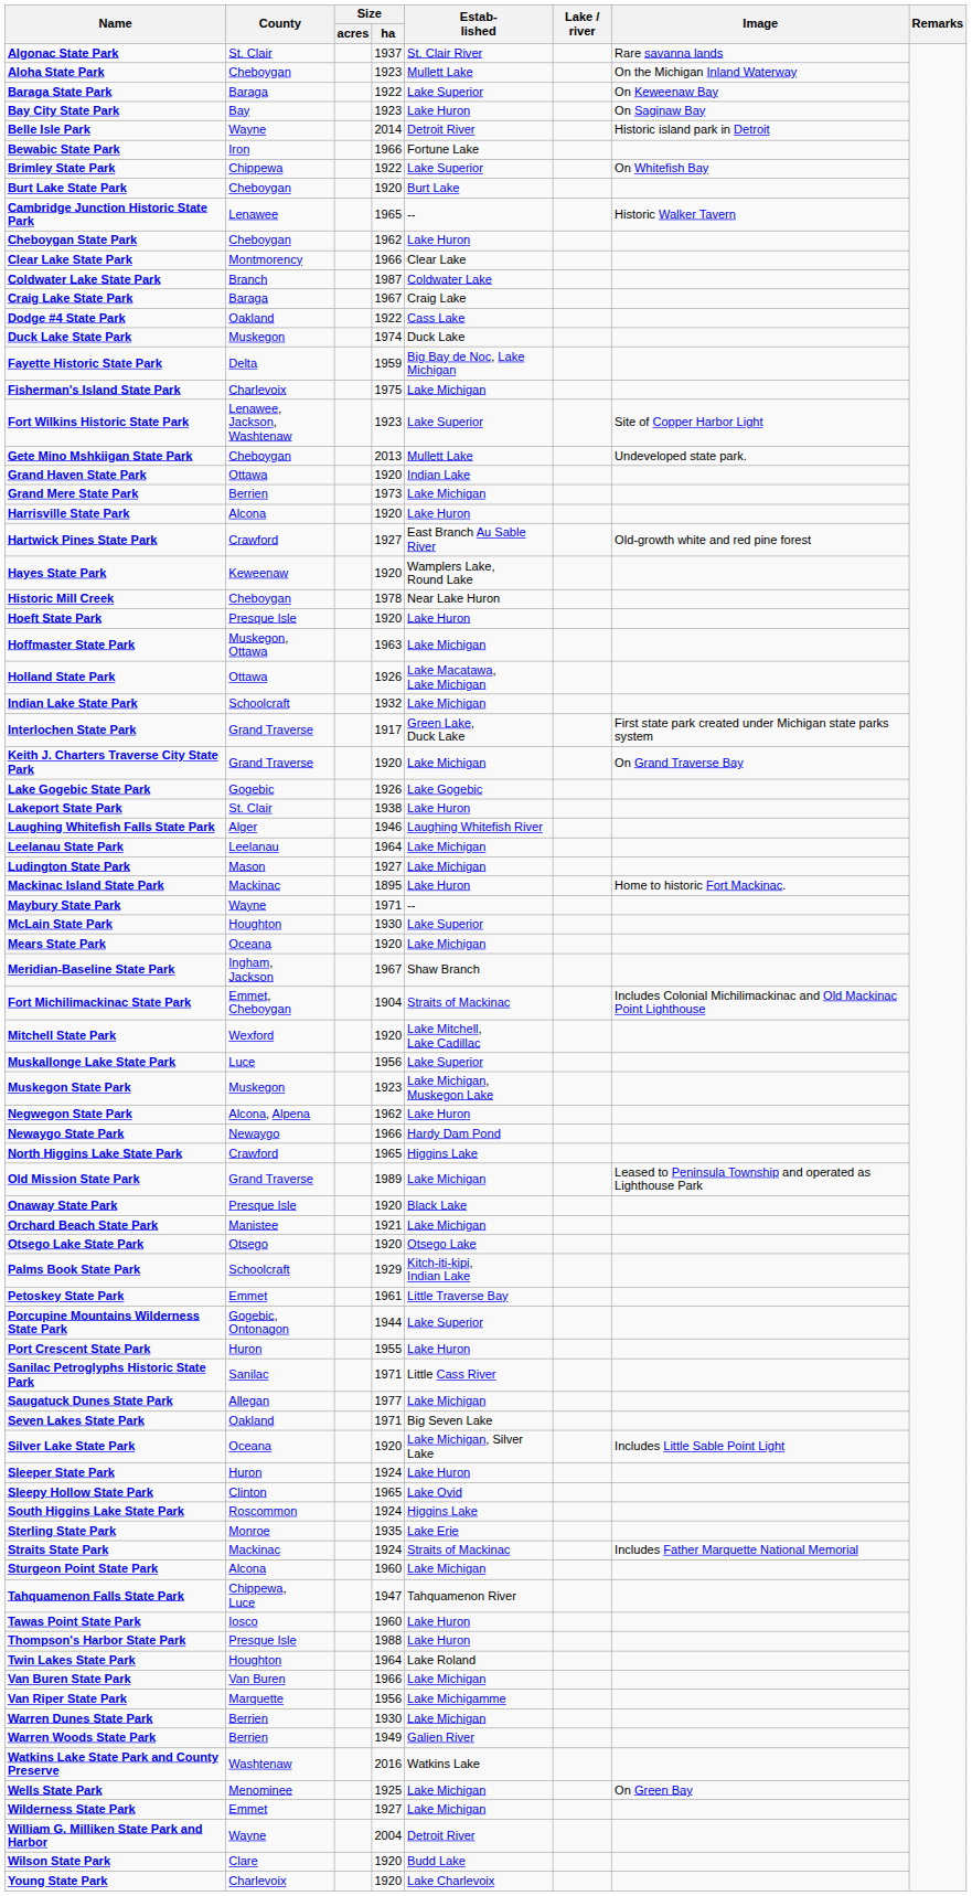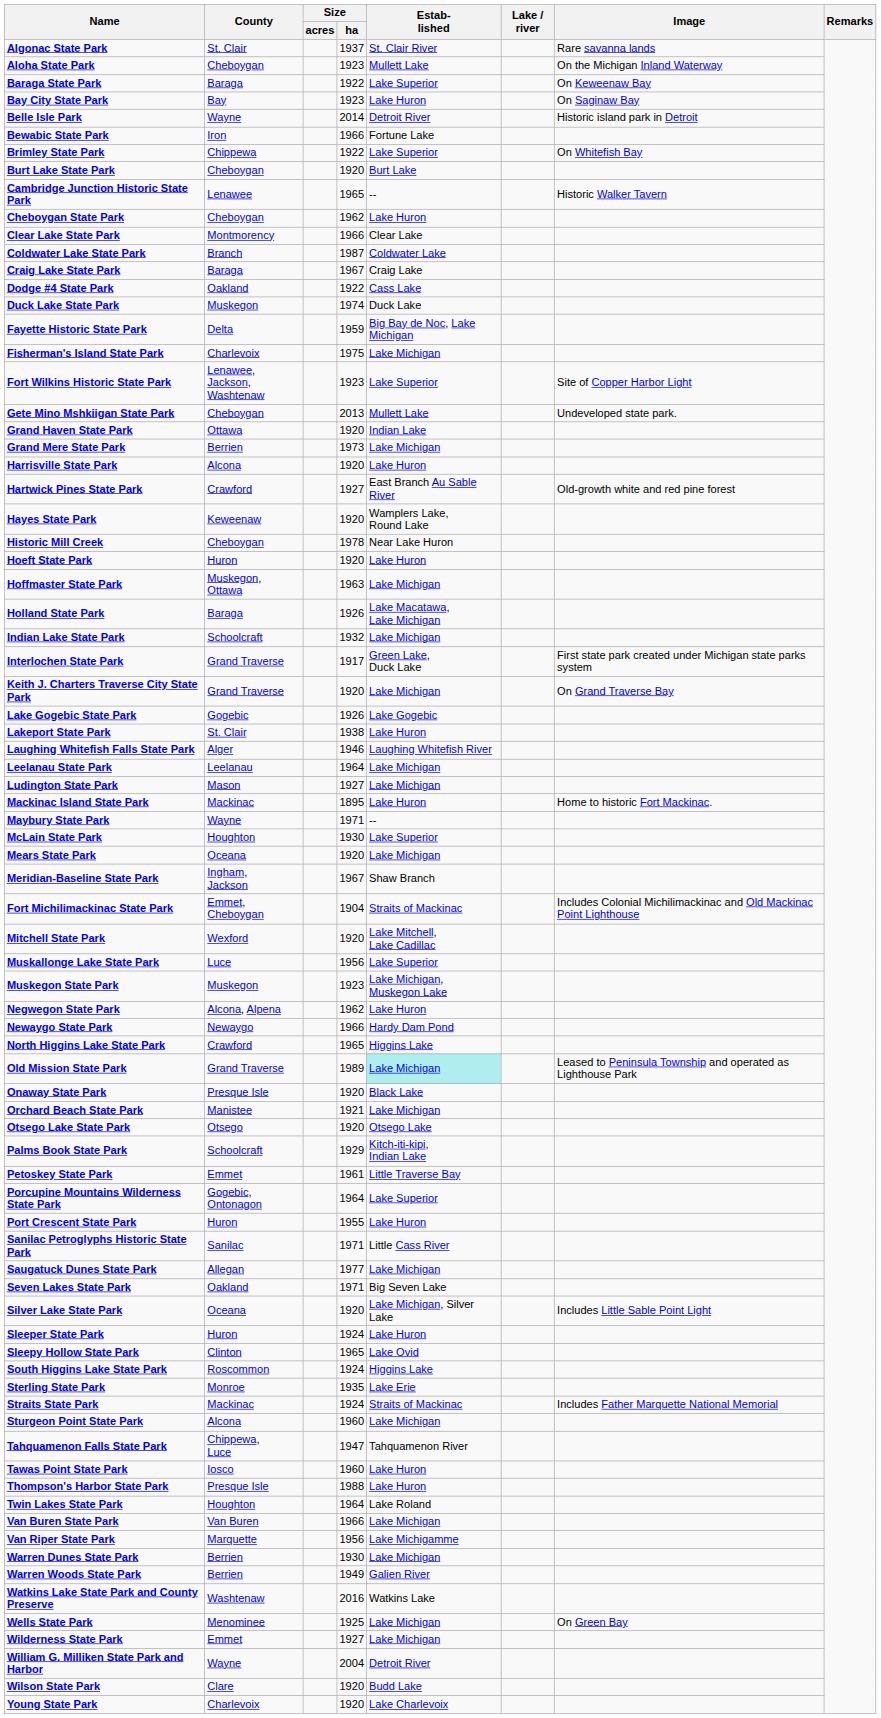 <table class="wikitable sortable" style="width:100%">
 <tr>
 <th rowspan=2>Name</th>
 <th rowspan=2>County</th>
 <th colspan=2>Size</th>
 <th rowspan=2>Estab-<br>lished</th>
 <th rowspan=2>Lake / river</th>
 <th class="unsortable" rowspan=2>Image</th>
 <th class="unsortable" rowspan=2>Remarks</th>
 </tr>
 <tr>
 <th>acres</th>
 <th>ha</th>
 </tr>
 <tr>
 <td><strong><a href='#'>Algonac State Park</a></strong></td>
 <td><a href='#'>St. Clair</a></td>
 <td></td>
 <td>1937</td>
 <td><a href='#'>St. Clair River</a></td>
 <td></td>
 <td>Rare <a href='#'>savanna lands</a></td>
 </tr>
 <tr>
 <td><strong><a href='#'>Aloha State Park</a></strong></td>
 <td><a href='#'>Cheboygan</a></td>
 <td></td>
 <td>1923</td>
 <td><a href='#'>Mullett Lake</a></td>
 <td></td>
 <td>On the Michigan <a href='#'>Inland Waterway</a></td>
 </tr>
 <tr>
 <td><strong><a href='#'>Baraga State Park</a></strong></td>
 <td><a href='#'>Baraga</a></td>
 <td></td>
 <td>1922</td>
 <td><a href='#'>Lake Superior</a></td>
 <td></td>
 <td>On <a href='#'>Keweenaw Bay</a></td>
 </tr>
 <tr>
 <td><strong><a href='#'>Bay City State Park</a></strong></td>
 <td><a href='#'>Bay</a></td>
 <td></td>
 <td>1923</td>
 <td><a href='#'>Lake Huron</a></td>
 <td></td>
 <td>On <a href='#'>Saginaw Bay</a></td>
 </tr>
 <tr>
 <td><a href='#'><strong>Belle Isle Park</strong></a></td>
 <td><a href='#'>Wayne</a></td>
 <td></td>
 <td>2014</td>
 <td><a href='#'>Detroit River</a></td>
 <td></td>
 <td>Historic island park in <a href='#'>Detroit</a></td>
 </tr>
 <tr>
 <td><strong><a href='#'>Bewabic State Park</a></strong></td>
 <td><a href='#'>Iron</a></td>
 <td></td>
 <td>1966</td>
 <td>Fortune Lake</td>
 <td></td>
 <td></td>
 </tr>
 <tr>
 <td><strong><a href='#'>Brimley State Park</a></strong></td>
 <td><a href='#'>Chippewa</a></td>
 <td></td>
 <td>1922</td>
 <td><a href='#'>Lake Superior</a></td>
 <td></td>
 <td>On <a href='#'>Whitefish Bay</a></td>
 </tr>
 <tr>
 <td><strong><a href='#'>Burt Lake State Park</a></strong></td>
 <td><a href='#'>Cheboygan</a></td>
 <td></td>
 <td>1920</td>
 <td><a href='#'>Burt Lake</a></td>
 <td></td>
 <td></td>
 </tr>
 <tr>
 <td><strong><a href='#'>Cambridge Junction Historic State Park</a></strong></td>
 <td><a href='#'>Lenawee</a></td>
 <td></td>
 <td>1965</td>
 <td>--</td>
 <td></td>
 <td>Historic <a href='#'>Walker Tavern</a></td>
 </tr>
 <tr>
 <td><strong><a href='#'>Cheboygan State Park</a></strong></td>
 <td><a href='#'>Cheboygan</a></td>
 <td></td>
 <td>1962</td>
 <td><a href='#'>Lake Huron</a></td>
 <td></td>
 <td></td>
 </tr>
 <tr>
 <td><a href='#'><strong>Clear Lake State Park</strong></a></td>
 <td><a href='#'>Montmorency</a></td>
 <td></td>
 <td>1966</td>
 <td>Clear Lake</td>
 <td></td>
 <td></td>
 </tr>
 <tr>
 <td><strong><a href='#'>Coldwater Lake State Park</a></strong></td>
 <td><a href='#'>Branch</a></td>
 <td></td>
 <td>1987</td>
 <td><a href='#'>Coldwater Lake</a></td>
 <td></td>
 <td></td>
 </tr>
 <tr>
 <td><strong><a href='#'>Craig Lake State Park</a></strong></td>
 <td><a href='#'>Baraga</a></td>
 <td></td>
 <td>1967</td>
 <td>Craig Lake</td>
 <td></td>
 <td></td>
 </tr>
 <tr>
 <td><a href='#'><strong>Dodge #4 State Park</strong></a></td>
 <td><a href='#'>Oakland</a></td>
 <td></td>
 <td>1922</td>
 <td><a href='#'>Cass Lake</a></td>
 <td></td>
 <td></td>
 </tr>
 <tr>
 <td><strong><a href='#'>Duck Lake State Park</a></strong></td>
 <td><a href='#'>Muskegon</a></td>
 <td></td>
 <td>1974</td>
 <td>Duck Lake</td>
 <td></td>
 <td></td>
 </tr>
 <tr>
 <td><strong><a href='#'>Fayette Historic State Park</a></strong></td>
 <td><a href='#'>Delta</a></td>
 <td></td>
 <td>1959</td>
 <td><a href='#'>Big Bay de Noc</a>, <a href='#'>Lake Michigan</a></td>
 <td></td>
 <td></td>
 </tr>
 <tr>
 <td><strong><a href='#'>Fisherman's Island State Park</a></strong></td>
 <td><a href='#'>Charlevoix</a></td>
 <td></td>
 <td>1975</td>
 <td><a href='#'>Lake Michigan</a></td>
 <td></td>
 <td></td>
 </tr>
 <tr>
 <td><strong><a href='#'>Fort Wilkins Historic State Park</a></strong></td>
 <td><a href='#'>Lenawee</a>, <br><a href='#'>Jackson</a>, <a href='#'>Washtenaw</a></td>
 <td></td>
 <td>1923</td>
 <td><a href='#'>Lake Superior</a></td>
 <td></td>
 <td>Site of <a href='#'>Copper Harbor Light</a></td>
 </tr>
 <tr>
 <td><strong><a href='#'>Gete Mino Mshkiigan State Park</a></strong></td>
 <td><a href='#'>Cheboygan</a></td>
 <td></td>
 <td>2013</td>
 <td><a href='#'>Mullett Lake</a></td>
 <td></td>
 <td>Undeveloped state park.</td>
 </tr>
 <tr>
 <td><strong><a href='#'>Grand Haven State Park</a></strong></td>
 <td><a href='#'>Ottawa</a></td>
 <td></td>
 <td>1920</td>
 <td><a href='#'>Indian Lake</a></td>
 <td></td>
 <td></td>
 </tr>
 <tr>
 <td><strong><a href='#'>Grand Mere State Park</a></strong></td>
 <td><a href='#'>Berrien</a></td>
 <td></td>
 <td>1973</td>
 <td><a href='#'>Lake Michigan</a></td>
 <td></td>
 <td></td>
 </tr>
 <tr>
 <td><strong><a href='#'>Harrisville State Park</a></strong></td>
 <td><a href='#'>Alcona</a></td>
 <td></td>
 <td>1920</td>
 <td><a href='#'>Lake Huron</a></td>
 <td></td>
 <td></td>
 </tr>
 <tr>
 <td><strong><a href='#'>Hartwick Pines State Park</a></strong></td>
 <td><a href='#'>Crawford</a></td>
 <td></td>
 <td>1927</td>
 <td>East Branch <a href='#'>Au Sable River</a></td>
 <td></td>
 <td>Old-growth white and red pine forest</td>
 </tr>
 <tr>
 <td><strong><a href='#'>Hayes State Park</a></strong></td>
 <td><a href='#'>Keweenaw</a></td>
 <td></td>
 <td>1920</td>
 <td>Wamplers Lake, <br>Round Lake</td>
 <td></td>
 <td></td>
 </tr>
 <tr>
 <td><strong><a href='#'>Historic Mill Creek</a></strong></td>
 <td><a href='#'>Cheboygan</a></td>
 <td></td>
 <td>1978</td>
 <td>Near Lake Huron</td>
 <td></td>
 <td></td>
 </tr>
 <tr>
 <td><strong><a href='#'>Hoeft State Park</a></strong></td>
-<td><a href='#'>Presque Isle</a></td>
+<td><a href='#'>Huron</a></td>
 <td></td>
 <td>1920</td>
 <td><a href='#'>Lake Huron</a></td>
 <td></td>
 <td></td>
 </tr>
 <tr>
 <td><strong><a href='#'>Hoffmaster State Park</a></strong></td>
 <td><a href='#'>Muskegon</a>, <br><a href='#'>Ottawa</a></td>
 <td></td>
 <td>1963</td>
 <td><a href='#'>Lake Michigan</a></td>
 <td></td>
 <td></td>
 </tr>
 <tr>
 <td><strong><a href='#'>Holland State Park</a></strong></td>
-<td><a href='#'>Ottawa</a></td>
+<td><a href='#'>Baraga</a></td>
 <td></td>
 <td>1926</td>
 <td><a href='#'>Lake Macatawa</a>, <br><a href='#'>Lake Michigan</a></td>
 <td></td>
 <td></td>
 </tr>
 <tr>
 <td><a href='#'><strong>Indian Lake State Park</strong></a></td>
 <td><a href='#'>Schoolcraft</a></td>
 <td></td>
 <td>1932</td>
 <td><a href='#'>Lake Michigan</a></td>
 <td></td>
 <td></td>
 </tr>
 <tr>
 <td><strong><a href='#'>Interlochen State Park</a></strong></td>
 <td><a href='#'>Grand Traverse</a></td>
 <td></td>
 <td>1917</td>
 <td><a href='#'>Green Lake</a>, <br>Duck Lake</td>
 <td></td>
 <td>First state park created under Michigan state parks system</td>
 </tr>
 <tr>
 <td><a href='#'><strong>Keith J. Charters Traverse City State Park</strong></a></td>
 <td><a href='#'>Grand Traverse</a></td>
 <td></td>
 <td>1920</td>
 <td><a href='#'>Lake Michigan</a></td>
 <td></td>
 <td>On <a href='#'>Grand Traverse Bay</a></td>
 </tr>
 <tr>
 <td><strong><a href='#'>Lake Gogebic State Park</a></strong></td>
 <td><a href='#'>Gogebic</a></td>
 <td></td>
 <td>1926</td>
 <td><a href='#'>Lake Gogebic</a></td>
 <td></td>
 <td></td>
 </tr>
 <tr>
 <td><strong><a href='#'>Lakeport State Park</a></strong></td>
 <td><a href='#'>St. Clair</a></td>
 <td></td>
 <td>1938</td>
 <td><a href='#'>Lake Huron</a></td>
 <td></td>
 <td></td>
 </tr>
 <tr>
 <td><strong><a href='#'>Laughing Whitefish Falls State Park</a></strong></td>
 <td><a href='#'>Alger</a></td>
 <td></td>
 <td>1946</td>
 <td><a href='#'>Laughing Whitefish River</a></td>
 <td></td>
 <td></td>
 </tr>
 <tr>
 <td><strong><a href='#'>Leelanau State Park</a></strong></td>
 <td><a href='#'>Leelanau</a></td>
 <td></td>
 <td>1964</td>
 <td><a href='#'>Lake Michigan</a></td>
 <td></td>
 <td></td>
 </tr>
 <tr>
 <td><strong><a href='#'>Ludington State Park</a></strong></td>
 <td><a href='#'>Mason</a></td>
 <td></td>
 <td>1927</td>
 <td><a href='#'>Lake Michigan</a></td>
 <td></td>
 <td></td>
 </tr>
 <tr>
 <td><strong><a href='#'>Mackinac Island State Park</a></strong></td>
 <td><a href='#'>Mackinac</a></td>
 <td></td>
 <td>1895</td>
 <td><a href='#'>Lake Huron</a></td>
 <td></td>
 <td>Home to historic <a href='#'>Fort Mackinac</a>.</td>
 </tr>
 <tr>
 <td><strong><a href='#'>Maybury State Park</a></strong></td>
 <td><a href='#'>Wayne</a></td>
 <td></td>
 <td>1971</td>
 <td>--</td>
 <td></td>
 <td></td>
 </tr>
 <tr>
 <td><strong><a href='#'>McLain State Park</a></strong></td>
 <td><a href='#'>Houghton</a></td>
 <td></td>
 <td>1930</td>
 <td><a href='#'>Lake Superior</a></td>
 <td></td>
 <td></td>
 </tr>
 <tr>
 <td><strong><a href='#'>Mears State Park</a></strong></td>
 <td><a href='#'>Oceana</a></td>
 <td></td>
 <td>1920</td>
 <td><a href='#'>Lake Michigan</a></td>
 <td></td>
 <td></td>
 </tr>
 <tr>
 <td><strong><a href='#'>Meridian-Baseline State Park</a></strong></td>
 <td><a href='#'>Ingham</a>, <br><a href='#'>Jackson</a></td>
 <td></td>
 <td>1967</td>
 <td>Shaw Branch</td>
 <td></td>
 <td></td>
 </tr>
 <tr>
 <td><strong><a href='#'>Fort Michilimackinac State Park</a></strong></td>
 <td><a href='#'>Emmet</a>, <a href='#'>Cheboygan</a></td>
 <td></td>
 <td>1904</td>
 <td><a href='#'>Straits of Mackinac</a></td>
 <td></td>
 <td>Includes Colonial Michilimackinac and <a href='#'>Old Mackinac Point Lighthouse</a></td>
 </tr>
 <tr>
 <td><strong><a href='#'>Mitchell State Park</a></strong></td>
 <td><a href='#'>Wexford</a></td>
 <td></td>
 <td>1920</td>
 <td><a href='#'>Lake Mitchell</a>, <br><a href='#'>Lake Cadillac</a></td>
 <td></td>
 <td></td>
 </tr>
 <tr>
 <td><strong><a href='#'>Muskallonge Lake State Park</a></strong></td>
 <td><a href='#'>Luce</a></td>
 <td></td>
 <td>1956</td>
 <td><a href='#'>Lake Superior</a></td>
 <td></td>
 <td></td>
 </tr>
 <tr>
 <td><strong><a href='#'>Muskegon State Park</a></strong></td>
 <td><a href='#'>Muskegon</a></td>
 <td></td>
 <td>1923</td>
 <td><a href='#'>Lake Michigan</a>, <br><a href='#'>Muskegon Lake</a></td>
 <td></td>
 <td></td>
 </tr>
 <tr>
 <td><strong><a href='#'>Negwegon State Park</a></strong></td>
 <td><a href='#'>Alcona</a>, <a href='#'>Alpena</a></td>
 <td></td>
 <td>1962</td>
 <td><a href='#'>Lake Huron</a></td>
 <td></td>
 <td></td>
 </tr>
 <tr>
 <td><strong><a href='#'>Newaygo State Park</a></strong></td>
 <td><a href='#'>Newaygo</a></td>
 <td></td>
 <td>1966</td>
 <td><a href='#'>Hardy Dam Pond</a></td>
 <td></td>
 <td></td>
 </tr>
 <tr>
 <td><strong><a href='#'>North Higgins Lake State Park</a></strong></td>
 <td><a href='#'>Crawford</a></td>
 <td></td>
 <td>1965</td>
 <td><a href='#'>Higgins Lake</a></td>
 <td></td>
 <td></td>
 </tr>
 <tr>
 <td><a href='#'><strong>Old Mission State Park</strong></a></td>
 <td><a href='#'>Grand Traverse</a></td>
 <td></td>
 <td>1989</td>
-<td><a href='#'>Lake Michigan</a></td>
+<td style="background: paleturquoise;"><a href='#'>Lake Michigan</a></td>
 <td></td>
 <td>Leased to <a href='#'>Peninsula Township</a> and operated as Lighthouse Park</td>
 </tr>
 <tr>
 <td><strong><a href='#'>Onaway State Park</a></strong></td>
 <td><a href='#'>Presque Isle</a></td>
 <td></td>
 <td>1920</td>
 <td><a href='#'>Black Lake</a></td>
 <td></td>
 <td></td>
 </tr>
 <tr>
 <td><strong><a href='#'>Orchard Beach State Park</a></strong></td>
 <td><a href='#'>Manistee</a></td>
 <td></td>
 <td>1921</td>
 <td><a href='#'>Lake Michigan</a></td>
 <td></td>
 <td></td>
 </tr>
 <tr>
 <td><strong><a href='#'>Otsego Lake State Park</a></strong></td>
 <td><a href='#'>Otsego</a></td>
 <td></td>
 <td>1920</td>
 <td><a href='#'>Otsego Lake</a></td>
 <td></td>
 <td></td>
 </tr>
 <tr>
 <td><strong><a href='#'>Palms Book State Park</a></strong></td>
 <td><a href='#'>Schoolcraft</a></td>
 <td></td>
 <td>1929</td>
 <td><a href='#'>Kitch-iti-kipi</a>, <br><a href='#'>Indian Lake</a></td>
 <td></td>
 <td></td>
 </tr>
 <tr>
 <td><strong><a href='#'>Petoskey State Park</a></strong></td>
 <td><a href='#'>Emmet</a></td>
 <td></td>
 <td>1961</td>
 <td><a href='#'>Little Traverse Bay</a></td>
 <td></td>
 <td></td>
 </tr>
 <tr>
 <td><a href='#'><strong>Porcupine Mountains Wilderness State Park</strong></a></td>
 <td><a href='#'>Gogebic</a>, <br><a href='#'>Ontonagon</a></td>
 <td></td>
-<td>1944</td>
+<td>1964</td>
 <td><a href='#'>Lake Superior</a></td>
 <td></td>
 <td></td>
 </tr>
 <tr>
 <td><strong><a href='#'>Port Crescent State Park</a></strong></td>
 <td><a href='#'>Huron</a></td>
 <td></td>
 <td>1955</td>
 <td><a href='#'>Lake Huron</a></td>
 <td></td>
 <td></td>
 </tr>
 <tr>
 <td><strong><a href='#'>Sanilac Petroglyphs Historic State Park</a></strong></td>
 <td><a href='#'>Sanilac</a></td>
 <td></td>
 <td>1971</td>
 <td>Little <a href='#'>Cass River</a></td>
 <td></td>
 <td></td>
 </tr>
 <tr>
 <td><strong><a href='#'>Saugatuck Dunes State Park</a></strong></td>
 <td><a href='#'>Allegan</a></td>
 <td></td>
 <td>1977</td>
 <td><a href='#'>Lake Michigan</a></td>
 <td></td>
 <td></td>
 </tr>
 <tr>
 <td><strong><a href='#'>Seven Lakes State Park</a></strong></td>
 <td><a href='#'>Oakland</a></td>
 <td></td>
 <td>1971</td>
 <td>Big Seven Lake</td>
 <td></td>
 <td></td>
 </tr>
 <tr>
 <td><a href='#'><strong>Silver Lake State Park</strong></a></td>
 <td><a href='#'>Oceana</a></td>
 <td></td>
 <td>1920</td>
 <td><a href='#'>Lake Michigan</a>, Silver Lake</td>
 <td></td>
 <td>Includes <a href='#'>Little Sable Point Light</a></td>
 </tr>
 <tr>
 <td><a href='#'><strong>Sleeper State Park</strong></a></td>
 <td><a href='#'>Huron</a></td>
 <td></td>
 <td>1924</td>
 <td><a href='#'>Lake Huron</a></td>
 <td></td>
 <td></td>
 </tr>
 <tr>
 <td><strong><a href='#'>Sleepy Hollow State Park</a></strong></td>
 <td><a href='#'>Clinton</a></td>
 <td></td>
 <td>1965</td>
 <td><a href='#'>Lake Ovid</a></td>
 <td></td>
 <td></td>
 </tr>
 <tr>
 <td><strong><a href='#'>South Higgins Lake State Park</a></strong></td>
 <td><a href='#'>Roscommon</a></td>
 <td></td>
 <td>1924</td>
 <td><a href='#'>Higgins Lake</a></td>
 <td></td>
 <td></td>
 </tr>
 <tr>
 <td><strong><a href='#'>Sterling State Park</a></strong></td>
 <td><a href='#'>Monroe</a></td>
 <td></td>
 <td>1935</td>
 <td><a href='#'>Lake Erie</a></td>
 <td></td>
 <td></td>
 </tr>
 <tr>
 <td><strong><a href='#'>Straits State Park</a></strong></td>
 <td><a href='#'>Mackinac</a></td>
 <td></td>
 <td>1924</td>
 <td><a href='#'>Straits of Mackinac</a></td>
 <td></td>
 <td>Includes <a href='#'>Father Marquette National Memorial</a></td>
 </tr>
 <tr>
 <td><strong><a href='#'>Sturgeon Point State Park</a></strong></td>
 <td><a href='#'>Alcona</a></td>
 <td></td>
 <td>1960</td>
 <td><a href='#'>Lake Michigan</a></td>
 <td></td>
 <td></td>
 </tr>
 <tr>
 <td><strong><a href='#'>Tahquamenon Falls State Park</a></strong></td>
 <td><a href='#'>Chippewa</a>, <br><a href='#'>Luce</a></td>
 <td></td>
 <td>1947</td>
 <td>Tahquamenon River</td>
 <td></td>
 <td></td>
 </tr>
 <tr>
 <td><strong><a href='#'>Tawas Point State Park</a></strong></td>
 <td><a href='#'>Iosco</a></td>
 <td></td>
 <td>1960</td>
 <td><a href='#'>Lake Huron</a></td>
 <td></td>
 <td></td>
 </tr>
 <tr>
 <td><strong><a href='#'>Thompson's Harbor State Park</a></strong></td>
 <td><a href='#'>Presque Isle</a></td>
 <td></td>
 <td>1988</td>
 <td><a href='#'>Lake Huron</a></td>
 <td></td>
 <td></td>
 </tr>
 <tr>
 <td><a href='#'><strong>Twin Lakes State Park</strong></a></td>
 <td><a href='#'>Houghton</a></td>
 <td></td>
 <td>1964</td>
 <td>Lake Roland</td>
 <td></td>
 <td></td>
 </tr>
 <tr>
 <td><a href='#'><strong>Van Buren State Park</strong></a></td>
 <td><a href='#'>Van Buren</a></td>
 <td></td>
 <td>1966</td>
 <td><a href='#'>Lake Michigan</a></td>
 <td></td>
 <td></td>
 </tr>
 <tr>
 <td><strong><a href='#'>Van Riper State Park</a></strong></td>
 <td><a href='#'>Marquette</a></td>
 <td></td>
 <td>1956</td>
 <td><a href='#'>Lake Michigamme</a></td>
 <td></td>
 <td></td>
 </tr>
 <tr>
 <td><strong><a href='#'>Warren Dunes State Park</a></strong></td>
 <td><a href='#'>Berrien</a></td>
 <td></td>
 <td>1930</td>
 <td><a href='#'>Lake Michigan</a></td>
 <td></td>
 <td></td>
 </tr>
 <tr>
 <td><strong><a href='#'>Warren Woods State Park</a></strong></td>
 <td><a href='#'>Berrien</a></td>
 <td></td>
 <td>1949</td>
 <td><a href='#'>Galien River</a></td>
 <td></td>
 <td></td>
 </tr>
 <tr>
 <td><strong><a href='#'>Watkins Lake State Park and County Preserve</a></strong></td>
 <td><a href='#'>Washtenaw</a></td>
 <td></td>
 <td>2016</td>
 <td>Watkins Lake</td>
 <td></td>
 <td></td>
 </tr>
 <tr>
 <td><a href='#'><strong>Wells State Park</strong></a></td>
 <td><a href='#'>Menominee</a></td>
 <td></td>
 <td>1925</td>
 <td><a href='#'>Lake Michigan</a></td>
 <td></td>
 <td>On <a href='#'>Green Bay</a></td>
 </tr>
 <tr>
 <td><strong><a href='#'>Wilderness State Park</a></strong></td>
 <td><a href='#'>Emmet</a></td>
 <td></td>
 <td>1927</td>
 <td><a href='#'>Lake Michigan</a></td>
 <td></td>
 <td></td>
 </tr>
 <tr>
 <td><strong><a href='#'>William G. Milliken State Park and Harbor</a></strong></td>
 <td><a href='#'>Wayne</a></td>
 <td></td>
 <td>2004</td>
 <td><a href='#'>Detroit River</a></td>
 <td></td>
 <td></td>
 </tr>
 <tr>
 <td><a href='#'><strong>Wilson State Park</strong></a></td>
 <td><a href='#'>Clare</a></td>
 <td></td>
 <td>1920</td>
 <td><a href='#'>Budd Lake</a></td>
 <td></td>
 <td></td>
 </tr>
 <tr>
 <td><strong><a href='#'>Young State Park</a></strong></td>
 <td><a href='#'>Charlevoix</a></td>
 <td></td>
 <td>1920</td>
 <td><a href='#'>Lake Charlevoix</a></td>
 <td></td>
 <td></td>
 </tr>
 </table>
